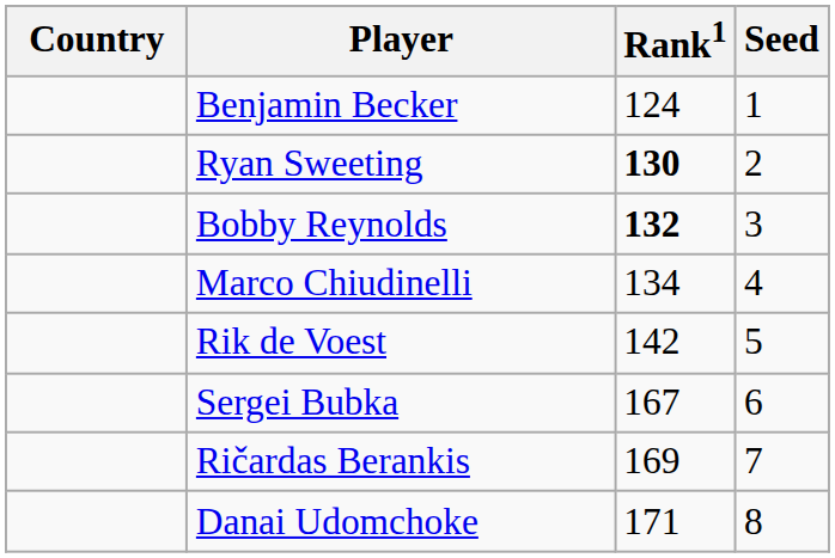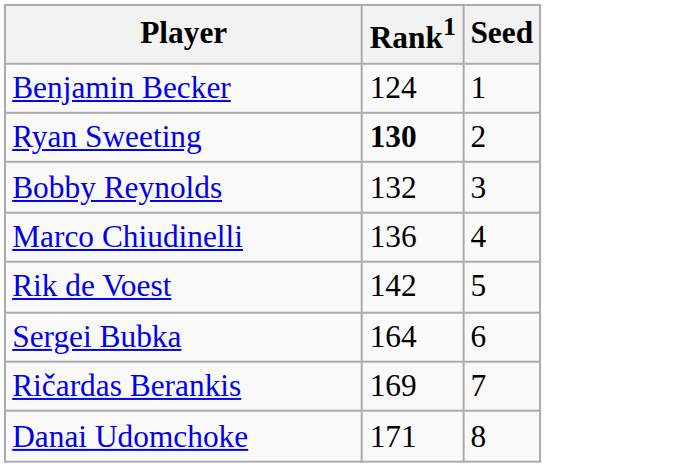 <table class="sortable wikitable">
 <tr>
-<th width="70">Country</th>
 <th width="175">Player</th>
 <th>Rank<sup>1</sup></th>
 <th>Seed</th>
 </tr>
 <tr>
-<td></td>
 <td><a href='#'>Benjamin Becker</a></td>
 <td>124</td>
 <td>1</td>
 </tr>
 <tr>
-<td></td>
 <td><a href='#'>Ryan Sweeting</a></td>
 <td><strong>130</strong></td>
 <td>2</td>
 </tr>
 <tr>
-<td></td>
 <td><a href='#'>Bobby Reynolds</a></td>
-<td><strong>132</strong></td>
+<td>132</td>
 <td>3</td>
 </tr>
 <tr>
-<td></td>
 <td><a href='#'>Marco Chiudinelli</a></td>
-<td>134</td>
+<td>136</td>
 <td>4</td>
 </tr>
 <tr>
-<td></td>
 <td><a href='#'>Rik de Voest</a></td>
 <td>142</td>
 <td>5</td>
 </tr>
 <tr>
-<td></td>
 <td><a href='#'>Sergei Bubka</a></td>
-<td>167</td>
+<td>164</td>
 <td>6</td>
 </tr>
 <tr>
-<td></td>
 <td><a href='#'>Ričardas Berankis</a></td>
 <td>169</td>
 <td>7</td>
 </tr>
 <tr>
-<td></td>
 <td><a href='#'>Danai Udomchoke</a></td>
 <td>171</td>
 <td>8</td>
 </tr>
 </table>
